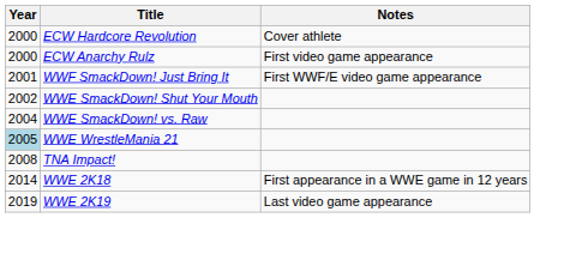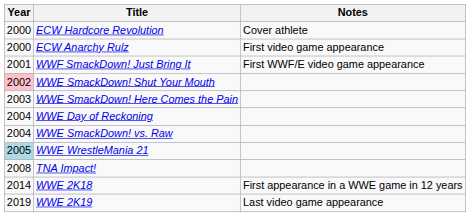 <table class="wikitable sortable">
 <tr>
 <th>Year</th>
 <th>Title</th>
 <th>Notes</th>
 </tr>
 <tr>
 <td>2000</td>
 <td><em><a href='#'>ECW Hardcore Revolution</a></em></td>
 <td>Cover athlete</td>
 </tr>
 <tr>
 <td>2000</td>
 <td><em><a href='#'>ECW Anarchy Rulz</a></em></td>
 <td>First video game appearance</td>
 </tr>
 <tr>
 <td>2001</td>
 <td><em><a href='#'>WWF SmackDown! Just Bring It</a></em></td>
 <td>First WWF/E video game appearance</td>
 </tr>
 <tr>
-<td>2002</td>
+<td style="background: pink;">2002</td>
 <td><em><a href='#'>WWE SmackDown! Shut Your Mouth</a></em></td>
+<td></td>
+</tr>
+<tr>
+<td>2003</td>
+<td><em><a href='#'>WWE SmackDown! Here Comes the Pain</a></em></td>
+<td></td>
+</tr>
+<tr>
+<td>2004</td>
+<td><em><a href='#'>WWE Day of Reckoning</a></em></td>
 <td></td>
 </tr>
 <tr>
 <td>2004</td>
 <td><em><a href='#'>WWE SmackDown! vs. Raw</a></em></td>
 <td></td>
 </tr>
 <tr>
 <td style="background: lightblue;">2005</td>
 <td><em><a href='#'>WWE WrestleMania 21</a></em></td>
 <td></td>
 </tr>
 <tr>
 <td>2008</td>
 <td><em><a href='#'>TNA Impact!</a></em></td>
 <td></td>
 </tr>
 <tr>
 <td>2014</td>
 <td><em><a href='#'>WWE 2K18</a></em></td>
 <td>First appearance in a WWE game in 12 years</td>
 </tr>
 <tr>
 <td>2019</td>
 <td><em><a href='#'>WWE 2K19</a></em></td>
 <td>Last video game appearance</td>
 </tr>
 </table>
